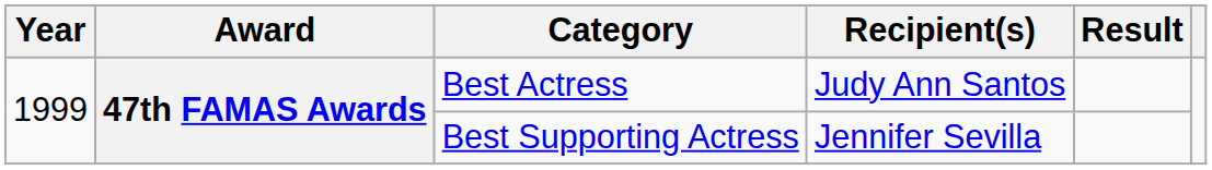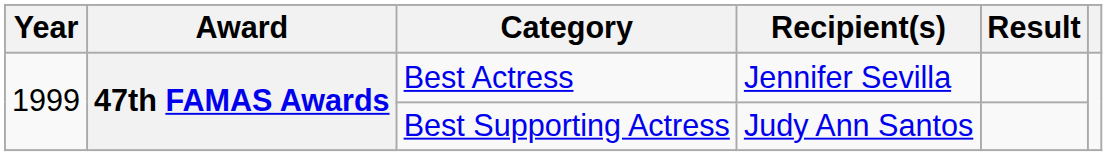 <table class="wikitable sortable plainrowheaders">
 <tr>
 <th scope="col" data-sort-type="date">Year</th>
 <th scope="col">Award</th>
 <th scope="col">Category</th>
 <th scope="col">Recipient(s)</th>
 <th scope="col">Result</th>
 <th scope="col" class="unsortable"></th>
 </tr>
 <tr>
 <td rowspan="2">1999</td>
 <th rowspan="2" scope="row">47th <a href='#'>FAMAS Awards</a></th>
 <td><a href='#'>Best Actress</a></td>
-<td><a href='#'>Judy Ann Santos</a></td>
+<td><a href='#'>Jennifer Sevilla</a></td>
 <td></td>
 <td rowspan="2"></td>
 </tr>
 <tr>
 <td><a href='#'>Best Supporting Actress</a></td>
-<td><a href='#'>Jennifer Sevilla</a></td>
+<td><a href='#'>Judy Ann Santos</a></td>
 <td></td>
 </tr>
 </table>
